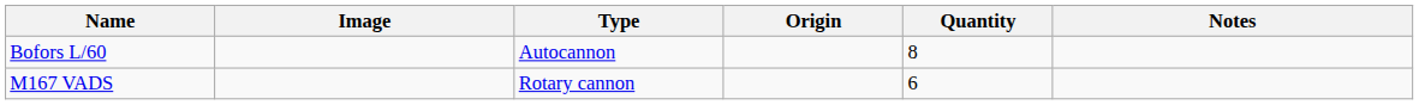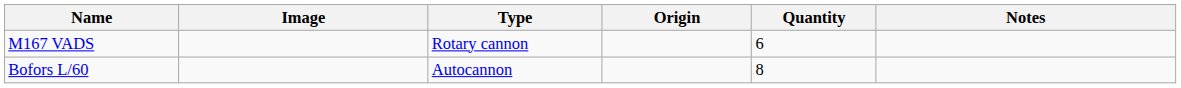 <table class="wikitable" style="width:90%;">
 <tr>
 <th width=14%>Name</th>
 <th width=20%>Image</th>
 <th width=14%>Type</th>
 <th width=12%>Origin</th>
 <th width=10%>Quantity</th>
 <th width=24%>Notes</th>
 </tr>
 <tr>
+<td><a href='#'>M167 VADS</a></td>
+<td></td>
+<td><a href='#'>Rotary cannon</a></td>
+<td></td>
+<td>6</td>
+<td></td>
+</tr>
+<tr>
 <td><a href='#'>Bofors L/60</a></td>
 <td></td>
 <td><a href='#'>Autocannon</a></td>
 <td></td>
 <td>8</td>
 <td></td>
 </tr>
-<tr>
-<td><a href='#'>M167 VADS</a></td>
-<td></td>
-<td><a href='#'>Rotary cannon</a></td>
-<td></td>
-<td>6</td>
-<td></td>
-</tr>
 </table>
